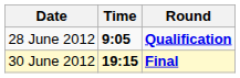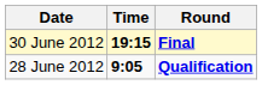 <table class="wikitable">
 <tr>
 <th>Date</th>
 <th>Time</th>
 <th>Round</th>
 </tr>
+<tr style=background:lemonchiffon>
+<td>30 June 2012</td>
+<td><strong>19:15</strong></td>
+<td><strong><a href='#'>Final</a></strong></td>
+</tr>
 <tr>
 <td>28 June 2012</td>
 <td><strong>9:05</strong></td>
 <td><strong><a href='#'>Qualification</a></strong></td>
 </tr>
-<tr style=background:lemonchiffon>
-<td>30 June 2012</td>
-<td><strong>19:15</strong></td>
-<td><strong><a href='#'>Final</a></strong></td>
-</tr>
 </table>
